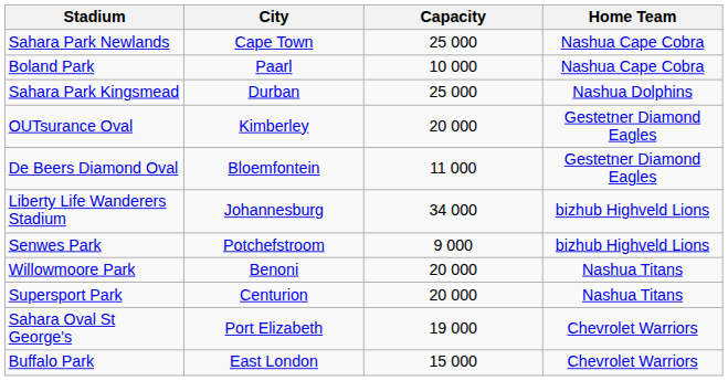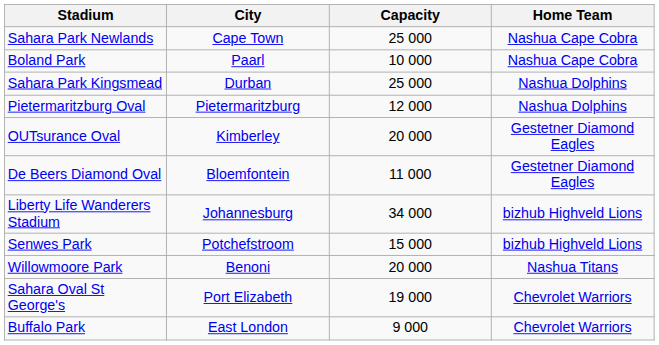 <table class="wikitable" style="text-align:center;">
 <tr>
 <th width=175>Stadium</th>
 <th width=175>City</th>
 <th width=175>Capacity</th>
 <th width=175>Home Team</th>
 </tr>
 <tr style="background:#f9f9f9;">
 <td style="text-align:left;"><a href='#'>Sahara Park Newlands</a></td>
 <td><a href='#'>Cape Town</a></td>
 <td>25 000</td>
 <td><a href='#'>Nashua Cape Cobra</a></td>
 </tr>
 <tr style="background:#f9f9f9;">
 <td style="text-align:left;"><a href='#'>Boland Park</a></td>
 <td><a href='#'>Paarl</a></td>
 <td>10 000</td>
 <td><a href='#'>Nashua Cape Cobra</a></td>
 </tr>
 <tr style="background:#f9f9f9;">
 <td style="text-align:left;"><a href='#'>Sahara Park Kingsmead</a></td>
 <td><a href='#'>Durban</a></td>
 <td>25 000</td>
 <td><a href='#'>Nashua Dolphins</a></td>
 </tr>
 <tr style="background:#f9f9f9;">
+<td style="text-align:left;"><a href='#'>Pietermaritzburg Oval</a></td>
+<td><a href='#'>Pietermaritzburg</a></td>
+<td>12 000</td>
+<td><a href='#'>Nashua Dolphins</a></td>
+</tr>
+<tr style="background:#f9f9f9;">
 <td style="text-align:left;"><a href='#'>OUTsurance Oval</a></td>
 <td><a href='#'>Kimberley</a></td>
 <td>20 000</td>
 <td><a href='#'>Gestetner Diamond Eagles</a></td>
 </tr>
 <tr style="background:#f9f9f9;">
 <td style="text-align:left;"><a href='#'>De Beers Diamond Oval</a></td>
 <td><a href='#'>Bloemfontein</a></td>
 <td>11 000</td>
 <td><a href='#'>Gestetner Diamond Eagles</a></td>
 </tr>
 <tr style="background:#f9f9f9;">
 <td style="text-align:left;"><a href='#'>Liberty Life Wanderers Stadium</a></td>
 <td><a href='#'>Johannesburg</a></td>
 <td>34 000</td>
 <td><a href='#'>bizhub Highveld Lions</a></td>
 </tr>
 <tr style="background:#f9f9f9;">
 <td style="text-align:left;"><a href='#'>Senwes Park</a></td>
 <td><a href='#'>Potchefstroom</a></td>
-<td>9 000</td>
+<td>15 000</td>
 <td><a href='#'>bizhub Highveld Lions</a></td>
 </tr>
 <tr style="background:#f9f9f9;">
 <td style="text-align:left;"><a href='#'>Willowmoore Park</a></td>
 <td><a href='#'>Benoni</a></td>
-<td>20 000</td>
-<td><a href='#'>Nashua Titans</a></td>
-</tr>
-<tr style="background:#f9f9f9;">
-<td style="text-align:left;"><a href='#'>Supersport Park</a></td>
-<td><a href='#'>Centurion</a></td>
 <td>20 000</td>
 <td><a href='#'>Nashua Titans</a></td>
 </tr>
 <tr style="background:#f9f9f9;">
 <td style="text-align:left;"><a href='#'>Sahara Oval St George's</a></td>
 <td><a href='#'>Port Elizabeth</a></td>
 <td>19 000</td>
 <td><a href='#'>Chevrolet Warriors</a></td>
 </tr>
 <tr style="background:#f9f9f9;">
 <td style="text-align:left;"><a href='#'>Buffalo Park</a></td>
 <td><a href='#'>East London</a></td>
-<td>15 000</td>
+<td>9 000</td>
 <td><a href='#'>Chevrolet Warriors</a></td>
 </tr>
 </table>
